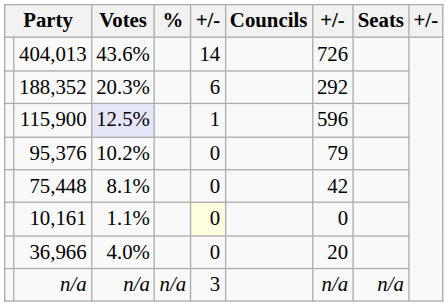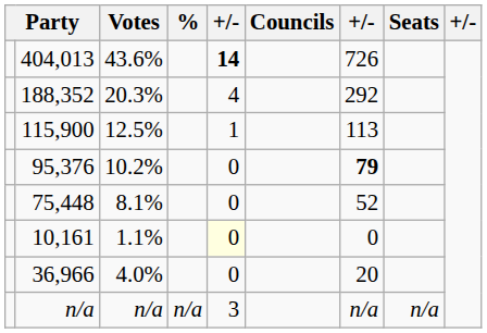 <table class="wikitable" style="text-align:right;">
 <tr>
 <th colspan=2>Party</th>
 <th scope="col">Votes</th>
 <th scope="col">%</th>
 <th scope="col">+/-</th>
 <th scope="col">Councils</th>
 <th scope="col">+/-</th>
 <th scope="col">Seats</th>
 <th scope="col">+/-</th>
 </tr>
 <tr>
 <td></td>
 <td>404,013</td>
 <td>43.6%</td>
 <td></td>
-<td>14</td>
+<td><strong>14</strong></td>
 <td></td>
 <td>726</td>
 <td></td>
 </tr>
 <tr>
 <td></td>
 <td>188,352</td>
 <td>20.3%</td>
 <td></td>
-<td>6</td>
+<td>4</td>
 <td></td>
 <td>292</td>
 <td></td>
 </tr>
 <tr>
 <td></td>
 <td>115,900</td>
-<td style="background: lavender;">12.5%</td>
+<td>12.5%</td>
 <td></td>
 <td>1</td>
 <td></td>
-<td>596</td>
+<td>113</td>
 <td></td>
 </tr>
 <tr>
 <td></td>
 <td>95,376</td>
 <td>10.2%</td>
 <td></td>
 <td>0</td>
 <td></td>
-<td>79</td>
+<td><strong>79</strong></td>
 <td></td>
 </tr>
 <tr>
 <td></td>
 <td>75,448</td>
 <td>8.1%</td>
 <td></td>
 <td>0</td>
 <td></td>
-<td>42</td>
+<td>52</td>
 <td></td>
 </tr>
 <tr>
 <td></td>
 <td>10,161</td>
 <td>1.1%</td>
 <td></td>
 <td style="background: lightyellow;">0</td>
 <td></td>
 <td>0</td>
 <td></td>
 </tr>
 <tr>
 <td></td>
 <td>36,966</td>
 <td>4.0%</td>
 <td></td>
 <td>0</td>
 <td></td>
 <td>20</td>
 <td></td>
 </tr>
 <tr>
 <td></td>
 <td><em>n/a</em></td>
 <td><em>n/a</em></td>
 <td><em>n/a</em></td>
 <td>3</td>
 <td></td>
 <td><em>n/a</em></td>
 <td><em>n/a</em></td>
 </tr>
 </table>
